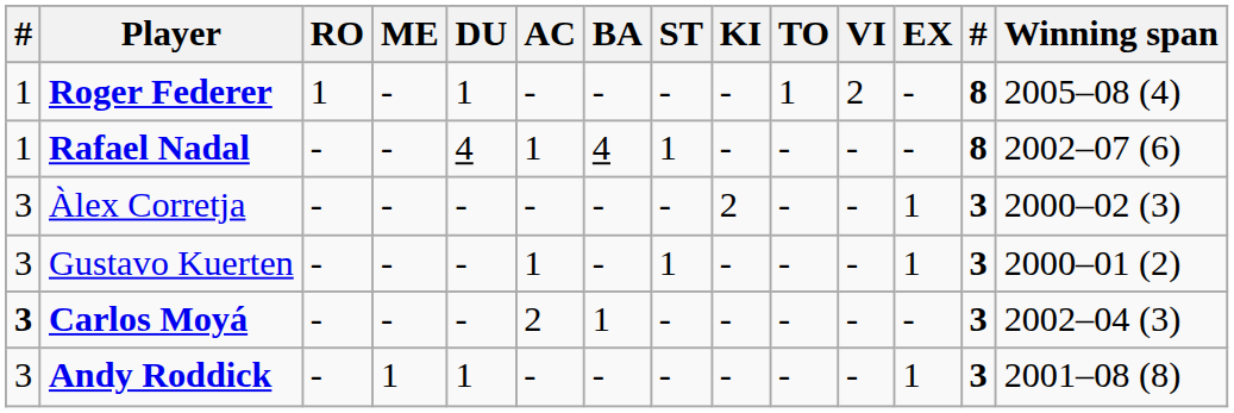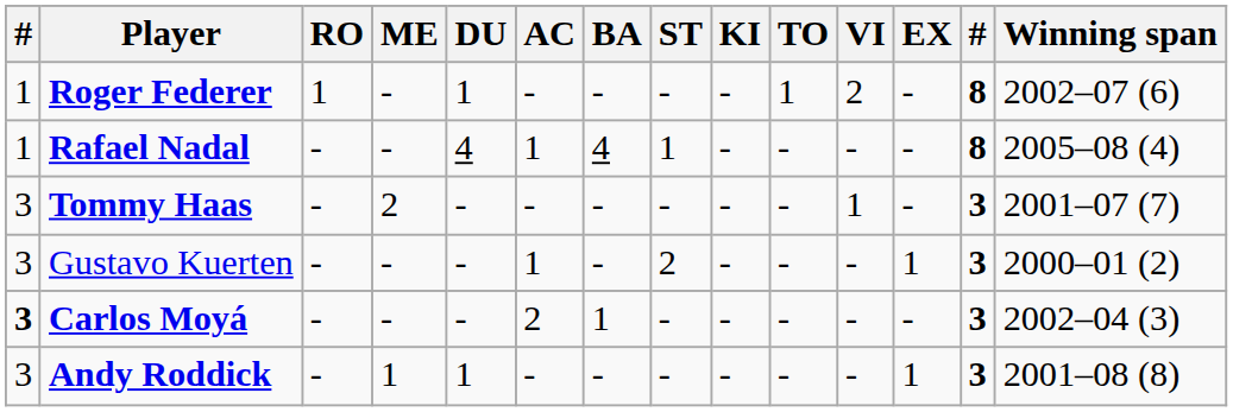 <table class="sortable wikitable" style=font-size:85>
 <tr>
 <th>#</th>
 <th>Player</th>
 <th>RO</th>
 <th>ME</th>
 <th>DU</th>
 <th>AC</th>
 <th>BA</th>
 <th>ST</th>
 <th>KI</th>
 <th>TO</th>
 <th>VI</th>
 <th>EX</th>
 <th>#</th>
 <th>Winning span</th>
 </tr>
 <tr>
 <td>1</td>
 <td> <strong><a href='#'>Roger Federer</a></strong></td>
 <td>1</td>
 <td>-</td>
 <td>1</td>
 <td>-</td>
 <td>-</td>
 <td>-</td>
 <td>-</td>
 <td>1</td>
 <td>2</td>
 <td>-</td>
 <td><strong>8</strong></td>
-<td>2005–08 (4)</td>
+<td>2002–07 (6)</td>
 </tr>
 <tr>
 <td>1</td>
 <td> <strong><a href='#'>Rafael Nadal</a></strong></td>
 <td>-</td>
 <td>-</td>
 <td><u>4</u></td>
 <td>1</td>
 <td><u>4</u></td>
 <td>1</td>
 <td>-</td>
 <td>-</td>
 <td>-</td>
 <td>-</td>
 <td><strong>8</strong></td>
-<td>2002–07 (6)</td>
+<td>2005–08 (4)</td>
 </tr>
 <tr>
 <td>3</td>
-<td> <a href='#'>Àlex Corretja</a></td>
+<td> <strong><a href='#'>Tommy Haas</a></strong></td>
+<td>-</td>
+<td>2</td>
 <td>-</td>
 <td>-</td>
 <td>-</td>
 <td>-</td>
 <td>-</td>
 <td>-</td>
-<td>2</td>
+<td>1</td>
 <td>-</td>
-<td>-</td>
-<td>1</td>
 <td><strong>3</strong></td>
-<td>2000–02 (3)</td>
+<td>2001–07 (7)</td>
 </tr>
 <tr>
 <td>3</td>
 <td> <a href='#'>Gustavo Kuerten</a></td>
 <td>-</td>
 <td>-</td>
 <td>-</td>
 <td>1</td>
 <td>-</td>
-<td>1</td>
+<td>2</td>
 <td>-</td>
 <td>-</td>
 <td>-</td>
 <td>1</td>
 <td><strong>3</strong></td>
 <td>2000–01 (2)</td>
 </tr>
 <tr>
 <td><strong>3</strong></td>
 <td> <strong><a href='#'>Carlos Moyá</a></strong></td>
 <td>-</td>
 <td>-</td>
 <td>-</td>
 <td>2</td>
 <td>1</td>
 <td>-</td>
 <td>-</td>
 <td>-</td>
 <td>-</td>
 <td>-</td>
 <td><strong>3</strong></td>
 <td>2002–04 (3)</td>
 </tr>
 <tr>
 <td>3</td>
 <td> <strong><a href='#'>Andy Roddick</a></strong></td>
 <td>-</td>
 <td>1</td>
 <td>1</td>
 <td>-</td>
 <td>-</td>
 <td>-</td>
 <td>-</td>
 <td>-</td>
 <td>-</td>
 <td>1</td>
 <td><strong>3</strong></td>
 <td>2001–08 (8)</td>
 </tr>
 </table>
